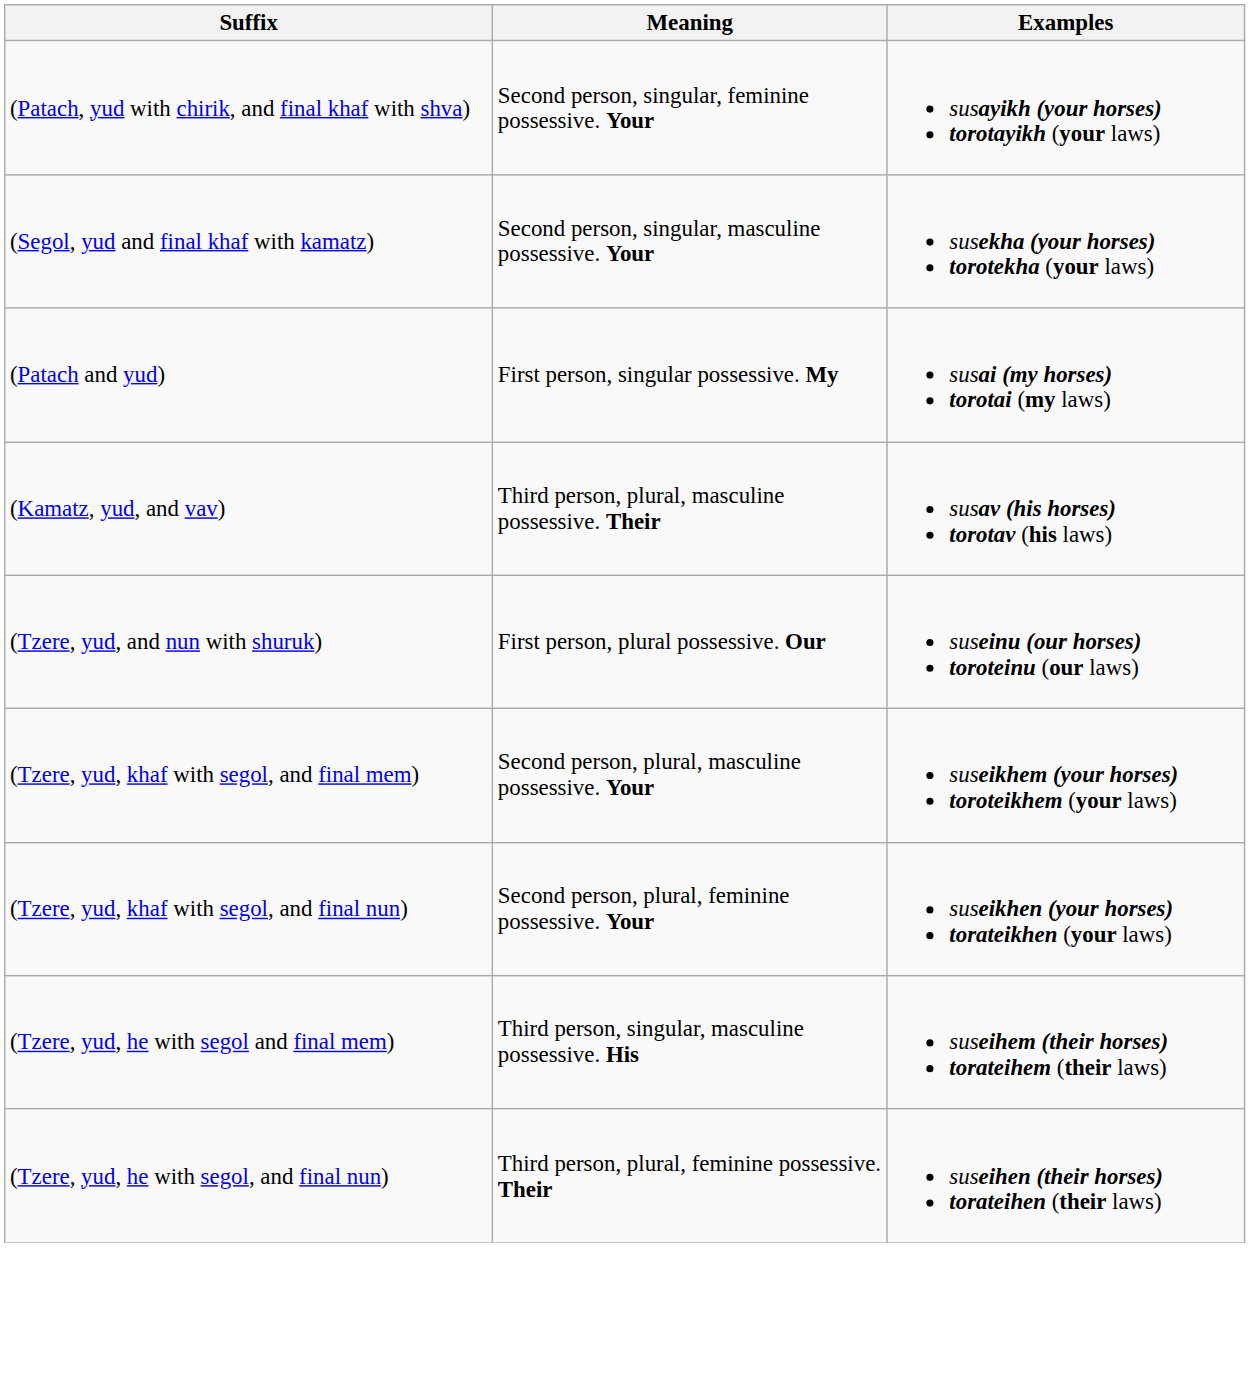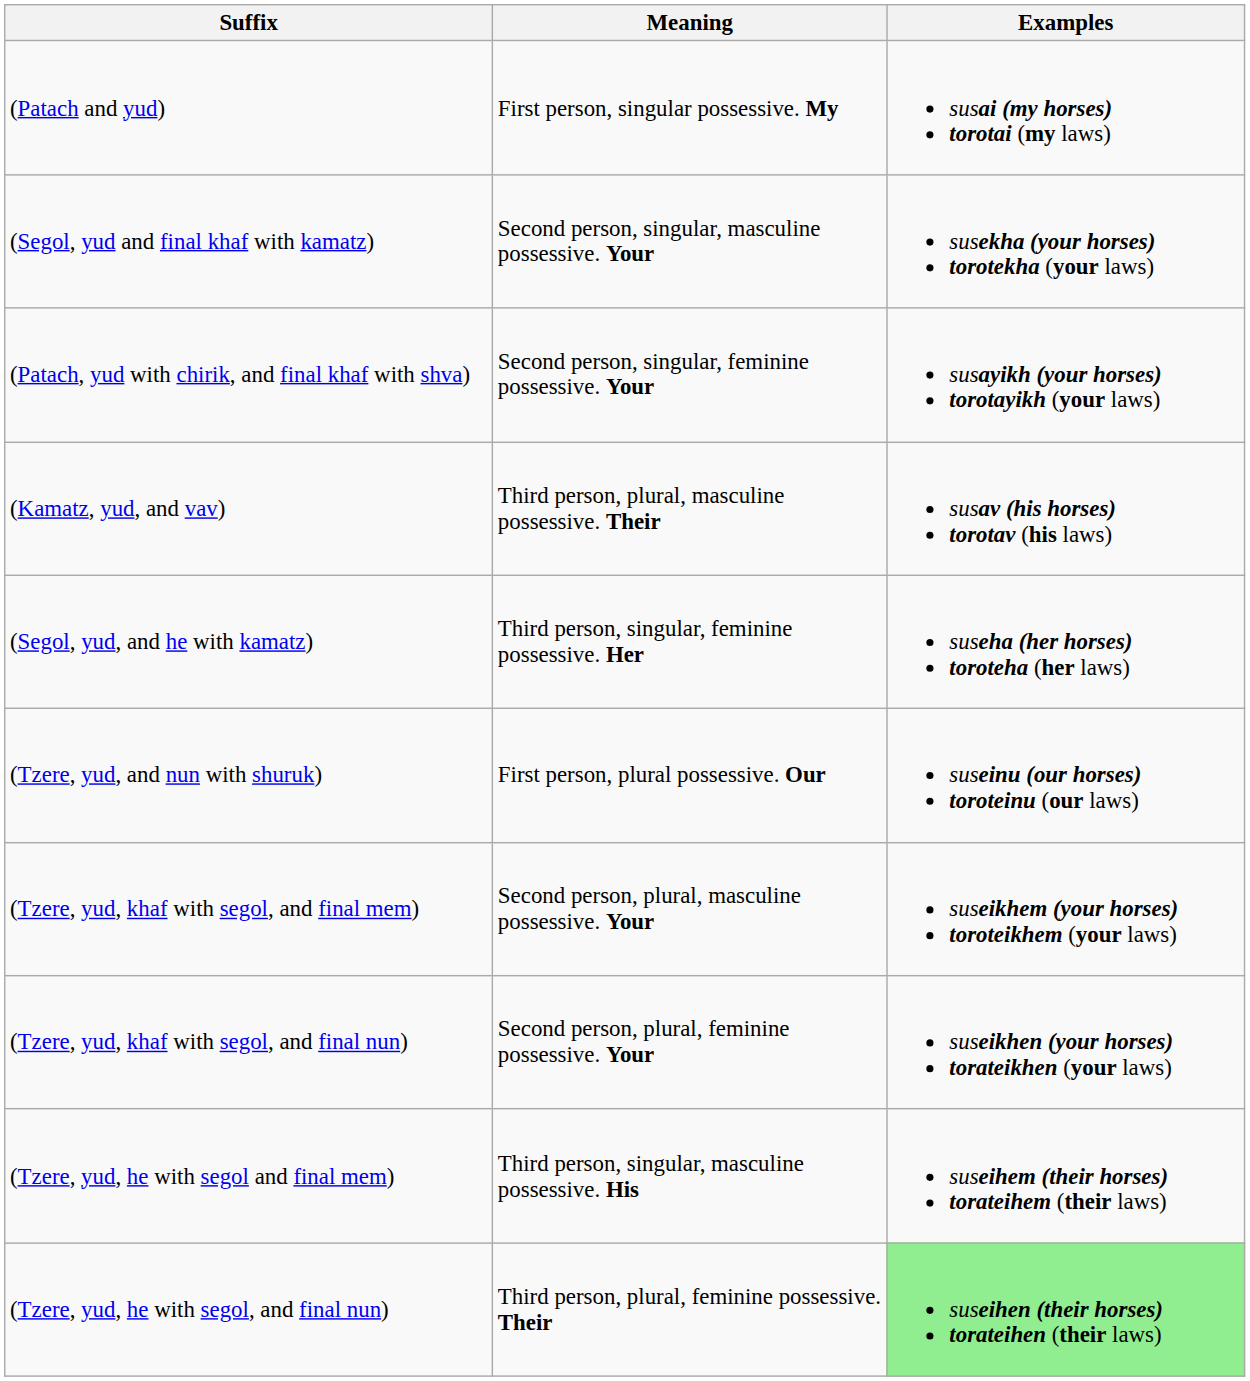 <table class="wikitable">
 <tr>
 <th width="350">Suffix</th>
 <th width="280">Meaning</th>
 <th width="250">Examples</th>
 </tr>
 <tr style="height: 50px">
-<td>  (<a href='#'>Patach</a>, <a href='#'>yud</a> with <a href='#'>chirik</a>, and <a href='#'>final khaf</a> with <a href='#'>shva</a>)</td>
-<td>Second person, singular, feminine possessive. <strong>Your</strong></td>
-<td><br><ul><li> <em>sus<strong>ayikh<strong><em> (</strong>your<strong> horses)</li><li> </em>torot</strong>ayikh</em></strong> (<strong>your</strong> laws)</li></ul></td>
+<td>  (<a href='#'>Patach</a> and <a href='#'>yud</a>)</td>
+<td>First person, singular possessive. <strong>My</strong></td>
+<td><br><ul><li> <em>sus<strong>ai<strong><em> (</strong>my<strong> horses)</li><li> </em>torot</strong>ai</em></strong> (<strong>my</strong> laws)</li></ul></td>
 </tr>
 <tr style="height: 50px">
 <td>  (<a href='#'>Segol</a>, <a href='#'>yud</a> and <a href='#'>final khaf</a> with <a href='#'>kamatz</a>)</td>
 <td>Second person, singular, masculine possessive. <strong>Your</strong></td>
 <td><br><ul><li> <em>sus<strong>ekha<strong><em> (</strong>your<strong> horses)</li><li> </em>torot</strong>ekha</em></strong> (<strong>your</strong> laws)</li></ul></td>
 </tr>
 <tr style="height: 50px">
-<td>  (<a href='#'>Patach</a> and <a href='#'>yud</a>)</td>
-<td>First person, singular possessive. <strong>My</strong></td>
-<td><br><ul><li> <em>sus<strong>ai<strong><em> (</strong>my<strong> horses)</li><li> </em>torot</strong>ai</em></strong> (<strong>my</strong> laws)</li></ul></td>
+<td>  (<a href='#'>Patach</a>, <a href='#'>yud</a> with <a href='#'>chirik</a>, and <a href='#'>final khaf</a> with <a href='#'>shva</a>)</td>
+<td>Second person, singular, feminine possessive. <strong>Your</strong></td>
+<td><br><ul><li> <em>sus<strong>ayikh<strong><em> (</strong>your<strong> horses)</li><li> </em>torot</strong>ayikh</em></strong> (<strong>your</strong> laws)</li></ul></td>
 </tr>
 <tr style="height: 50px">
 <td>  (<a href='#'>Kamatz</a>, <a href='#'>yud</a>, and <a href='#'>vav</a>)</td>
 <td>Third person, plural, masculine possessive. <strong>Their</strong></td>
 <td><br><ul><li> <em>sus<strong>av<strong><em> (</strong>his<strong> horses)</li><li> </em>torot</strong>av</em></strong> (<strong>his</strong> laws)</li></ul></td>
+</tr>
+<tr style="height: 50px">
+<td>  (<a href='#'>Segol</a>, <a href='#'>yud</a>, and <a href='#'>he</a> with <a href='#'>kamatz</a>)</td>
+<td>Third person, singular, feminine possessive. <strong>Her</strong></td>
+<td><br><ul><li> <em>sus<strong>eha<strong><em> (</strong>her<strong> horses)</li><li> </em>torot</strong>eha</em></strong> (<strong>her</strong> laws)</li></ul></td>
 </tr>
 <tr style="height: 50px">
 <td>  (<a href='#'>Tzere</a>, <a href='#'>yud</a>, and <a href='#'>nun</a> with <a href='#'>shuruk</a>)</td>
 <td>First person, plural possessive. <strong>Our</strong></td>
 <td><br><ul><li> <em>sus<strong>einu<strong><em> (</strong>our<strong> horses)</li><li> </em>torot</strong>einu</em></strong> (<strong>our</strong> laws)</li></ul></td>
 </tr>
 <tr style="height: 50px">
 <td>  (<a href='#'>Tzere</a>, <a href='#'>yud</a>, <a href='#'>khaf</a> with <a href='#'>segol</a>, and <a href='#'>final mem</a>)</td>
 <td>Second person, plural, masculine possessive. <strong>Your</strong></td>
 <td><br><ul><li> <em>sus<strong>eikhem<strong><em> (</strong>your<strong> horses)</li><li> </em>torot</strong>eikhem</em></strong> (<strong>your</strong> laws)</li></ul></td>
 </tr>
 <tr style="height: 50px">
 <td>  (<a href='#'>Tzere</a>, <a href='#'>yud</a>, <a href='#'>khaf</a> with <a href='#'>segol</a>, and <a href='#'>final nun</a>)</td>
 <td>Second person, plural, feminine possessive. <strong>Your</strong></td>
 <td><br><ul><li> <em>sus<strong>eikhen<strong><em> (</strong>your<strong> horses)</li><li> </em>torat</strong>eikhen</em></strong> (<strong>your</strong> laws)</li></ul></td>
 </tr>
 <tr style="height: 50px">
 <td>  (<a href='#'>Tzere</a>, <a href='#'>yud</a>, <a href='#'>he</a> with <a href='#'>segol</a> and <a href='#'>final mem</a>)</td>
 <td>Third person, singular, masculine possessive. <strong>His</strong></td>
 <td><br><ul><li> <em>sus<strong>eihem<strong><em> (</strong>their<strong> horses)</li><li> </em>torat</strong>eihem</em></strong> (<strong>their</strong> laws)</li></ul></td>
 </tr>
 <tr style="height: 50px">
 <td>  (<a href='#'>Tzere</a>, <a href='#'>yud</a>, <a href='#'>he</a> with <a href='#'>segol</a>, and <a href='#'>final nun</a>)</td>
 <td>Third person, plural, feminine possessive. <strong>Their</strong></td>
-<td><br><ul><li> <em>sus<strong>eihen<strong><em> (</strong>their<strong> horses)</li><li> </em>torat</strong>eihen</em></strong> (<strong>their</strong> laws)</li></ul></td>
+<td style="background: lightgreen;"><br><ul><li> <em>sus<strong>eihen<strong><em> (</strong>their<strong> horses)</li><li> </em>torat</strong>eihen</em></strong> (<strong>their</strong> laws)</li></ul></td>
 </tr>
 </table>
